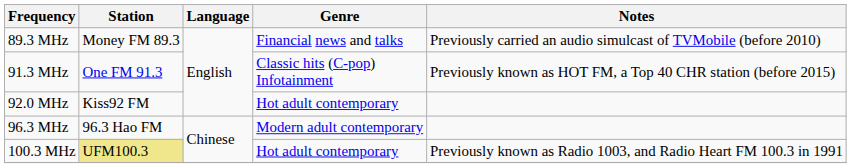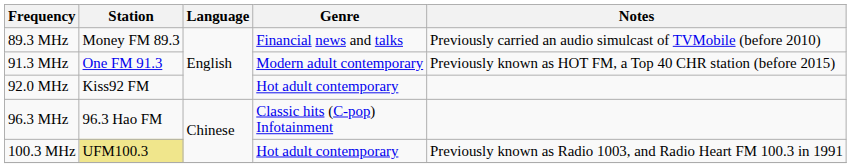 <table class="wikitable sortable mw-collapsible">
 <tr>
 <th>Frequency</th>
 <th>Station</th>
 <th>Language</th>
 <th>Genre</th>
 <th>Notes</th>
 </tr>
 <tr>
 <td>89.3 MHz</td>
 <td>Money FM 89.3</td>
 <td rowspan=3>English</td>
 <td><a href='#'>Financial</a> <a href='#'>news</a> and <a href='#'>talks</a></td>
 <td>Previously carried an audio simulcast of <a href='#'>TVMobile</a> (before 2010)</td>
 </tr>
 <tr>
 <td>91.3 MHz</td>
 <td><a href='#'>One FM 91.3</a></td>
-<td><a href='#'>Classic hits</a> (<a href='#'>C-pop</a>) <br> <a href='#'>Infotainment</a></td>
+<td><a href='#'>Modern adult contemporary</a></td>
 <td>Previously known as HOT FM, a Top 40 CHR station (before 2015)</td>
 </tr>
 <tr>
 <td>92.0 MHz</td>
 <td>Kiss92 FM</td>
 <td><a href='#'>Hot adult contemporary</a></td>
 </tr>
 <tr>
 <td>96.3 MHz</td>
 <td>96.3 Hao FM</td>
 <td rowspan=2>Chinese</td>
-<td><a href='#'>Modern adult contemporary</a></td>
+<td><a href='#'>Classic hits</a> (<a href='#'>C-pop</a>) <br> <a href='#'>Infotainment</a></td>
 <td></td>
 </tr>
 <tr>
 <td>100.3 MHz</td>
 <td style="background: khaki;">UFM100.3</td>
 <td><a href='#'>Hot adult contemporary</a></td>
 <td>Previously known as Radio 1003, and Radio Heart FM 100.3 in 1991</td>
 </tr>
 <tr>
 </tr>
 </table>
